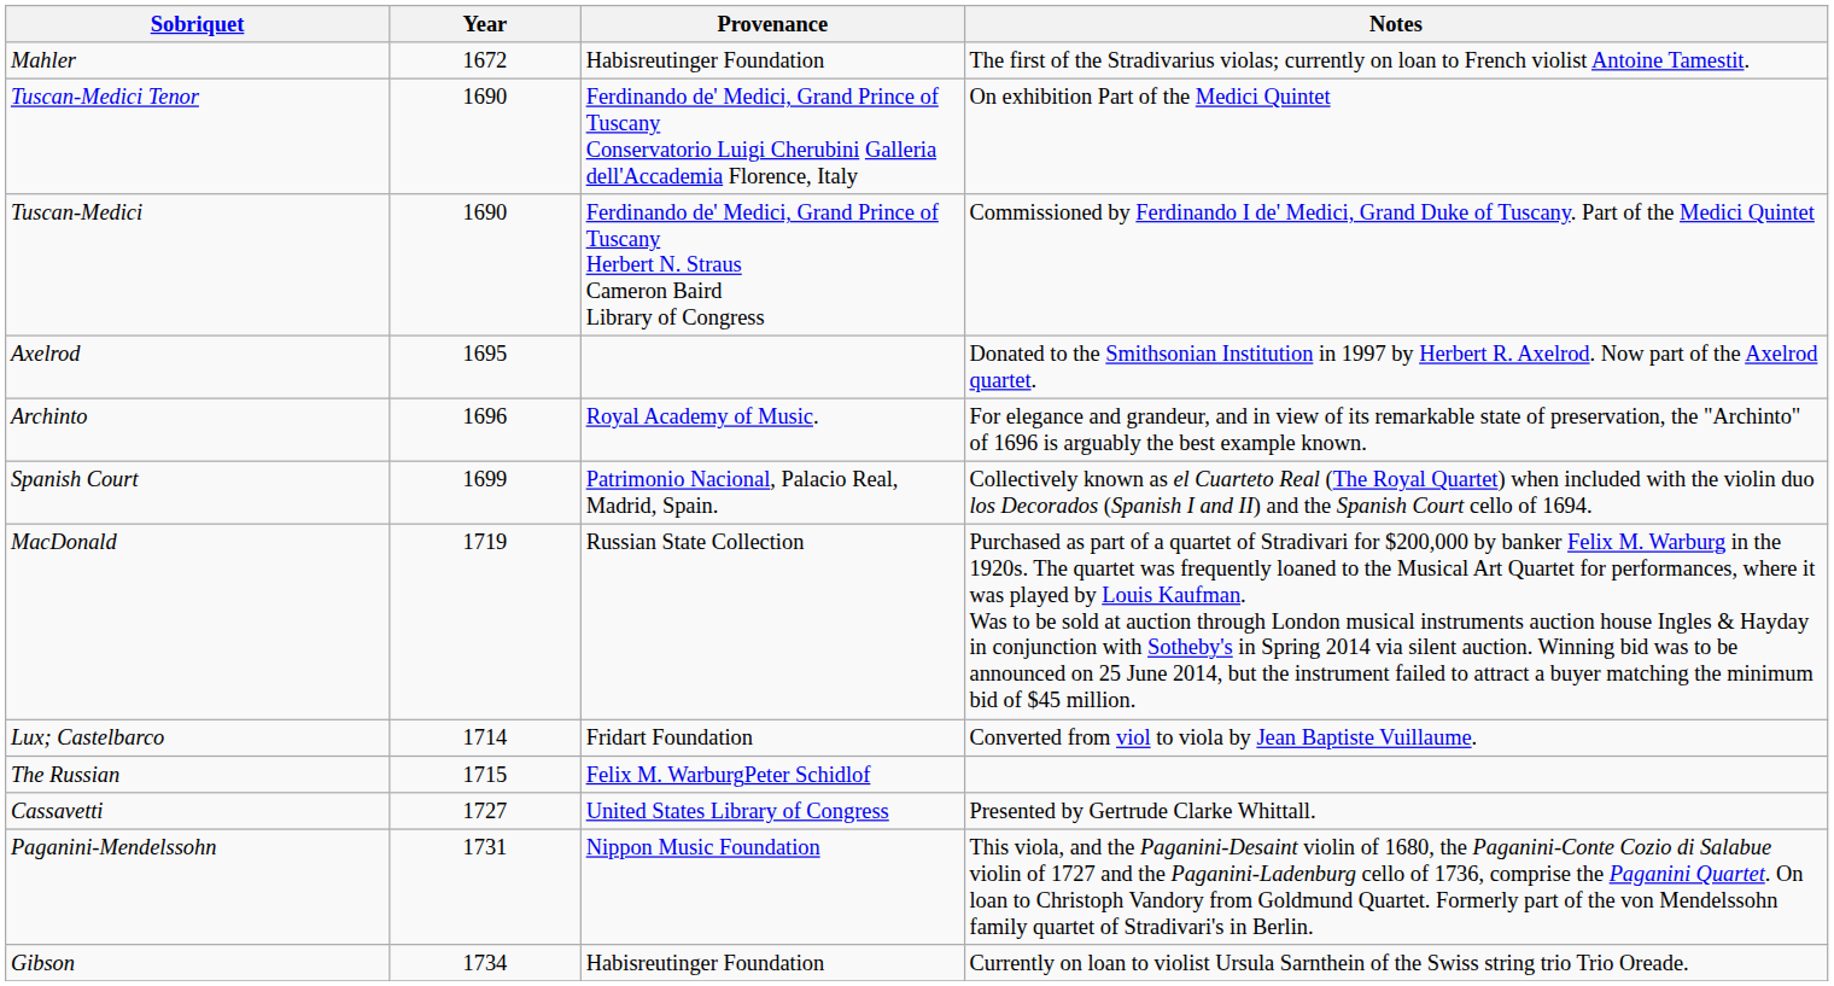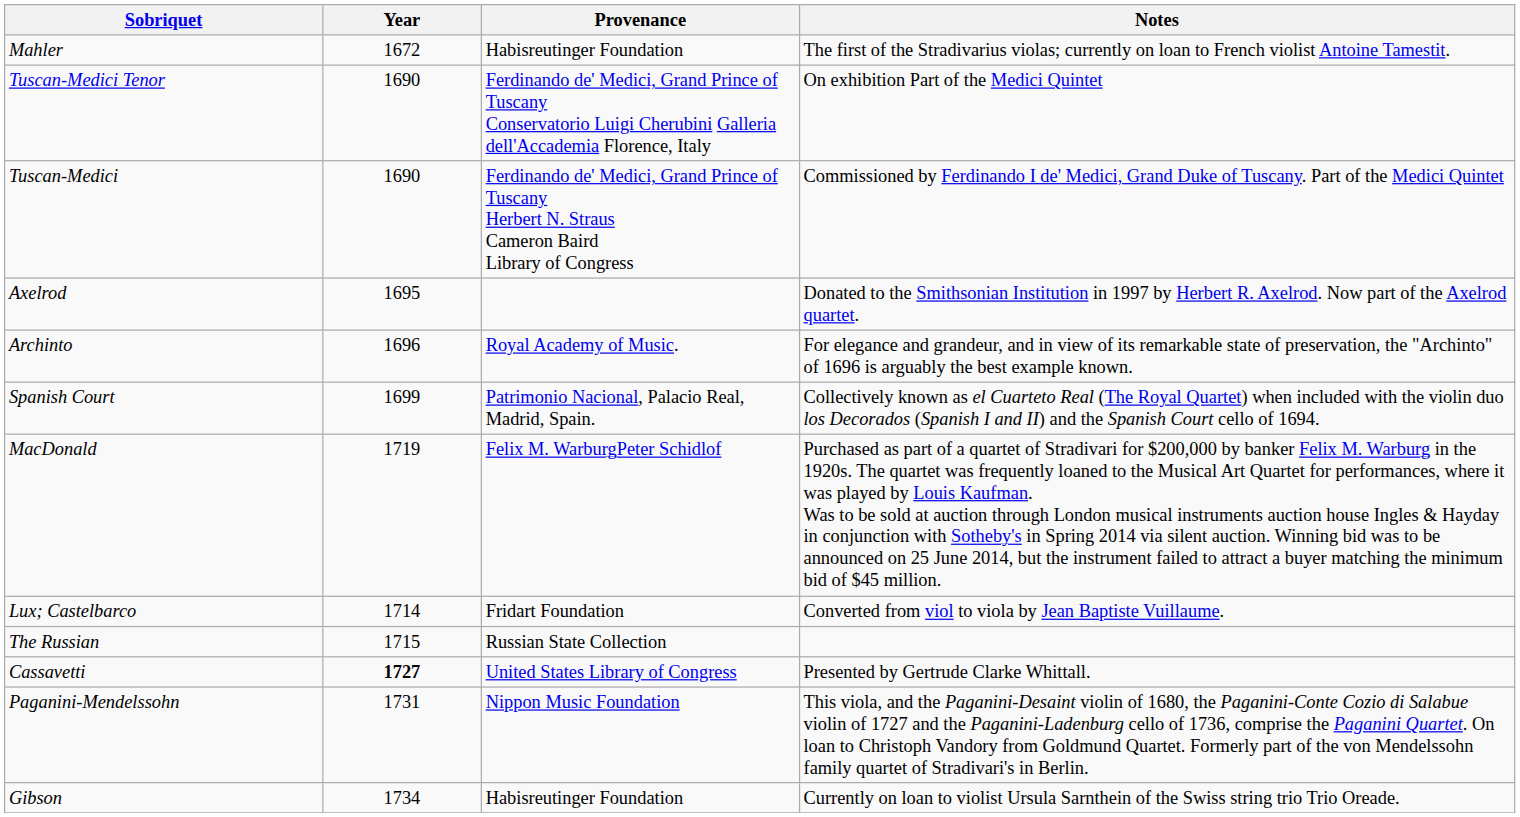 <table class="wikitable" style="font-size: 95%;">
 <tr>
 <th width="20%"><a href='#'>Sobriquet</a></th>
 <th width="10%">Year</th>
 <th width="20%">Provenance</th>
 <th width="45%">Notes</th>
 </tr>
 <tr valign="top">
 <td><em>Mahler</em></td>
 <td align=center>1672</td>
 <td>Habisreutinger Foundation</td>
 <td>The first of the Stradivarius violas; currently on loan to French violist <a href='#'>Antoine Tamestit</a>.</td>
 </tr>
 <tr valign="top">
 <td><em><a href='#'>Tuscan-Medici Tenor</a></em></td>
 <td align=center>1690</td>
 <td><a href='#'>Ferdinando de' Medici, Grand Prince of Tuscany</a><br><a href='#'>Conservatorio Luigi Cherubini</a> <a href='#'>Galleria dell'Accademia</a> Florence, Italy</td>
 <td>On exhibition Part of the <a href='#'>Medici Quintet</a></td>
 </tr>
 <tr valign="top">
 <td><em>Tuscan-Medici</em></td>
 <td align=center>1690</td>
 <td><a href='#'>Ferdinando de' Medici, Grand Prince of Tuscany</a><br><a href='#'>Herbert N. Straus</a><br>Cameron Baird<br>Library of Congress</td>
 <td>Commissioned by <a href='#'>Ferdinando I de' Medici, Grand Duke of Tuscany</a>. Part of the <a href='#'>Medici Quintet</a></td>
 </tr>
 <tr valign="top">
 <td><em>Axelrod</em></td>
 <td align=center>1695</td>
 <td></td>
 <td>Donated to the <a href='#'>Smithsonian Institution</a> in 1997 by <a href='#'>Herbert R. Axelrod</a>. Now part of the <a href='#'>Axelrod quartet</a>.</td>
 </tr>
 <tr valign="top">
 <td><em>Archinto</em></td>
 <td align=center>1696</td>
 <td><a href='#'>Royal Academy of Music</a>.</td>
 <td>For elegance and grandeur, and in view of its remarkable state of preservation, the "Archinto" of 1696 is arguably the best example known.</td>
 </tr>
 <tr valign="top">
 <td><em>Spanish Court</em></td>
 <td align=center>1699</td>
 <td><a href='#'>Patrimonio Nacional</a>, Palacio Real, Madrid, Spain.</td>
 <td>Collectively known as <em>el Cuarteto Real</em> (<a href='#'>The Royal Quartet</a>) when included with the violin duo <em>los Decorados</em> (<em>Spanish I and II</em>) and the <em>Spanish Court</em> cello of 1694.</td>
 </tr>
 <tr valign="top">
 <td><em>MacDonald</em></td>
 <td align=center>1719</td>
-<td>Russian State Collection</td>
+<td><a href='#'>Felix M. Warburg</a><a href='#'>Peter Schidlof</a></td>
 <td>Purchased as part of a quartet of Stradivari for $200,000 by banker <a href='#'>Felix M. Warburg</a> in the 1920s. The quartet was frequently loaned to the Musical Art Quartet for performances, where it was played by <a href='#'>Louis Kaufman</a>.<br>Was to be sold at auction through London musical instruments auction house Ingles & Hayday in conjunction with <a href='#'>Sotheby's</a> in Spring 2014 via silent auction. Winning bid was to be announced on 25 June 2014, but the instrument failed to attract a buyer matching the minimum bid of $45 million.</td>
 </tr>
 <tr valign="top">
 <td><em>Lux; Castelbarco</em></td>
 <td align=center>1714</td>
 <td>Fridart Foundation</td>
 <td>Converted from <a href='#'>viol</a> to viola by <a href='#'>Jean Baptiste Vuillaume</a>.</td>
 </tr>
 <tr valign="top">
 <td><em>The Russian</em></td>
 <td align=center>1715</td>
-<td><a href='#'>Felix M. Warburg</a><a href='#'>Peter Schidlof</a></td>
+<td>Russian State Collection</td>
 <td></td>
 </tr>
 <tr valign="top">
 <td><em>Cassavetti</em></td>
-<td align=center>1727</td>
+<td align=center><strong>1727</strong></td>
 <td><a href='#'>United States Library of Congress</a></td>
 <td>Presented by Gertrude Clarke Whittall.</td>
 </tr>
 <tr valign="top">
 <td><em>Paganini-Mendelssohn</em></td>
 <td align=center>1731</td>
 <td><a href='#'>Nippon Music Foundation</a></td>
 <td>This viola, and the <em>Paganini-Desaint</em> violin of 1680, the <em>Paganini-Conte Cozio di Salabue</em> violin of 1727 and the <em>Paganini-Ladenburg</em> cello of 1736, comprise the <em><a href='#'>Paganini Quartet</a></em>. On loan to Christoph Vandory from Goldmund Quartet. Formerly part of the von Mendelssohn family quartet of Stradivari's in Berlin.</td>
 </tr>
 <tr valign="top">
 <td><em>Gibson</em></td>
 <td align=center>1734</td>
 <td>Habisreutinger Foundation</td>
 <td>Currently on loan to violist Ursula Sarnthein of the Swiss string trio Trio Oreade.</td>
 </tr>
 </table>
